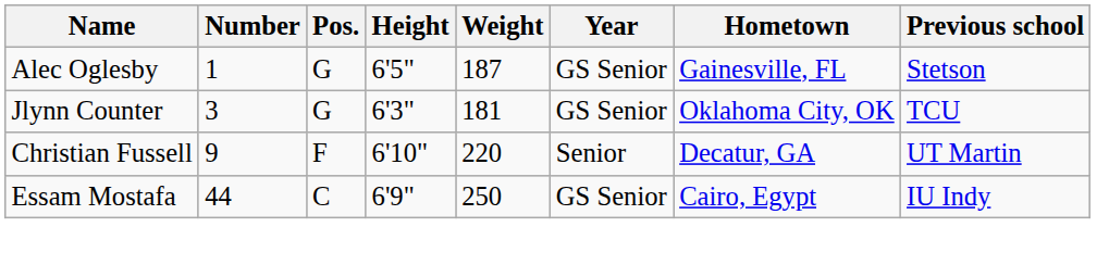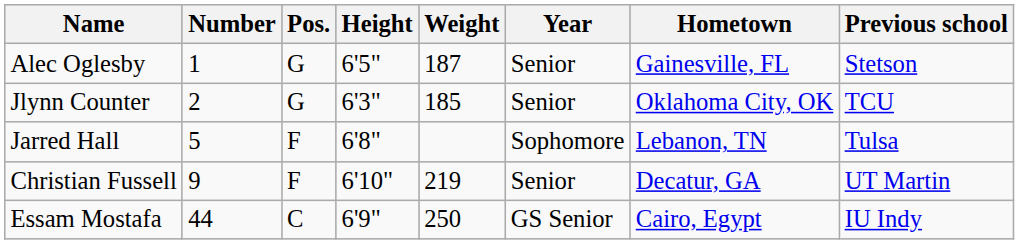 <table class="wikitable sortable" border="1">
 <tr>
 <th>Name</th>
 <th>Number</th>
 <th>Pos.</th>
 <th>Height</th>
 <th>Weight</th>
 <th>Year</th>
 <th>Hometown</th>
 <th class="unsortable">Previous school</th>
 </tr>
 <tr>
 <td>Alec Oglesby</td>
 <td>1</td>
 <td>G</td>
 <td>6'5"</td>
 <td>187</td>
-<td>GS Senior</td>
+<td>Senior</td>
 <td><a href='#'>Gainesville, FL</a></td>
 <td><a href='#'>Stetson</a></td>
 </tr>
 <tr>
 <td>Jlynn Counter</td>
-<td>3</td>
+<td>2</td>
 <td>G</td>
 <td>6'3"</td>
-<td>181</td>
-<td>GS Senior</td>
+<td>185</td>
+<td>Senior</td>
 <td><a href='#'>Oklahoma City, OK</a></td>
 <td><a href='#'>TCU</a></td>
+</tr>
+<tr>
+<td>Jarred Hall</td>
+<td>5</td>
+<td>F</td>
+<td>6'8"</td>
+<td></td>
+<td>Sophomore</td>
+<td><a href='#'>Lebanon, TN</a></td>
+<td><a href='#'>Tulsa</a></td>
 </tr>
 <tr>
 <td>Christian Fussell</td>
 <td>9</td>
 <td>F</td>
 <td>6'10"</td>
-<td>220</td>
+<td>219</td>
 <td>Senior</td>
 <td><a href='#'>Decatur, GA</a></td>
 <td><a href='#'>UT Martin</a></td>
 </tr>
 <tr>
 <td>Essam Mostafa</td>
 <td>44</td>
 <td>C</td>
 <td>6'9"</td>
 <td>250</td>
 <td>GS Senior</td>
 <td><a href='#'>Cairo, Egypt</a></td>
 <td><a href='#'>IU Indy</a></td>
 </tr>
 </table>
